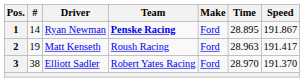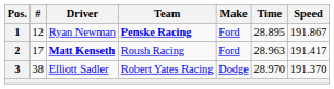 <table class="wikitable" style="font-size:95%">
 <tr>
 <th>Pos.</th>
 <th>#</th>
 <th>Driver</th>
 <th>Team</th>
 <th>Make</th>
 <th>Time</th>
 <th>Speed</th>
 </tr>
 <tr>
 <th>1</th>
-<td>14</td>
+<td>12</td>
 <td><a href='#'>Ryan Newman</a></td>
 <td><strong><a href='#'>Penske Racing</a></strong></td>
 <td><a href='#'>Ford</a></td>
 <td>28.895</td>
 <td>191.867</td>
 </tr>
 <tr>
 <th>2</th>
-<td>19</td>
-<td><a href='#'>Matt Kenseth</a></td>
+<td>17</td>
+<td><strong><a href='#'>Matt Kenseth</a></strong></td>
 <td><a href='#'>Roush Racing</a></td>
 <td><a href='#'>Ford</a></td>
 <td>28.963</td>
 <td>191.417</td>
 </tr>
 <tr>
 <th>3</th>
 <td>38</td>
 <td><a href='#'>Elliott Sadler</a></td>
 <td><a href='#'>Robert Yates Racing</a></td>
-<td><a href='#'>Ford</a></td>
+<td><a href='#'>Dodge</a></td>
 <td>28.970</td>
 <td>191.370</td>
 </tr>
 <tr>
 <th colspan="7"></th>
 </tr>
 </table>
